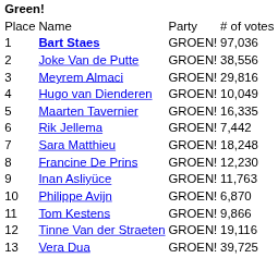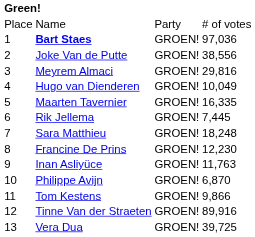 <table>
 <tr>
 <td colspan=4><strong>Green!</strong></td>
 </tr>
 <tr>
 <td>Place</td>
 <td>Name</td>
 <td>Party</td>
 <td># of votes</td>
 </tr>
 <tr>
 <td>1</td>
 <td><strong><a href='#'>Bart Staes</a></strong></td>
 <td>GROEN!</td>
 <td>97,036</td>
 </tr>
 <tr>
 <td>2</td>
 <td><a href='#'>Joke Van de Putte</a></td>
 <td>GROEN!</td>
 <td>38,556</td>
 </tr>
 <tr>
 <td>3</td>
 <td><a href='#'>Meyrem Almaci</a></td>
 <td>GROEN!</td>
 <td>29,816</td>
 </tr>
 <tr>
 <td>4</td>
 <td><a href='#'>Hugo van Dienderen</a></td>
 <td>GROEN!</td>
 <td>10,049</td>
 </tr>
 <tr>
 <td>5</td>
 <td><a href='#'>Maarten Tavernier</a></td>
 <td>GROEN!</td>
 <td>16,335</td>
 </tr>
 <tr>
 <td>6</td>
 <td><a href='#'>Rik Jellema</a></td>
 <td>GROEN!</td>
-<td>7,442</td>
+<td>7,445</td>
 </tr>
 <tr>
 <td>7</td>
 <td><a href='#'>Sara Matthieu</a></td>
 <td>GROEN!</td>
 <td>18,248</td>
 </tr>
 <tr>
 <td>8</td>
 <td><a href='#'>Francine De Prins</a></td>
 <td>GROEN!</td>
 <td>12,230</td>
 </tr>
 <tr>
 <td>9</td>
 <td><a href='#'>Inan Asliyüce</a></td>
 <td>GROEN!</td>
 <td>11,763</td>
 </tr>
 <tr>
 <td>10</td>
 <td><a href='#'>Philippe Avijn</a></td>
 <td>GROEN!</td>
 <td>6,870</td>
 </tr>
 <tr>
 <td>11</td>
 <td><a href='#'>Tom Kestens</a></td>
 <td>GROEN!</td>
 <td>9,866</td>
 </tr>
 <tr>
 <td>12</td>
 <td><a href='#'>Tinne Van der Straeten</a></td>
 <td>GROEN!</td>
-<td>19,116</td>
+<td>89,916</td>
 </tr>
 <tr>
 <td>13</td>
 <td><a href='#'>Vera Dua</a></td>
 <td>GROEN!</td>
 <td>39,725</td>
 </tr>
 </table>
